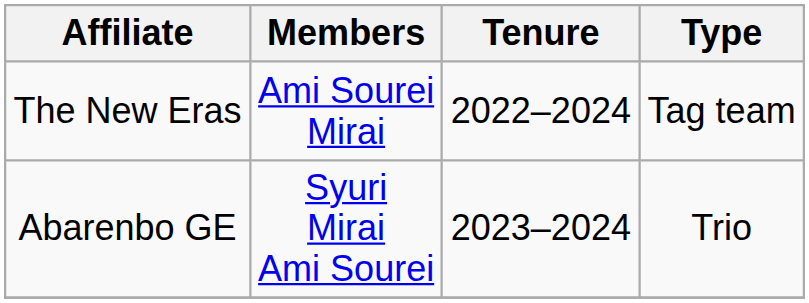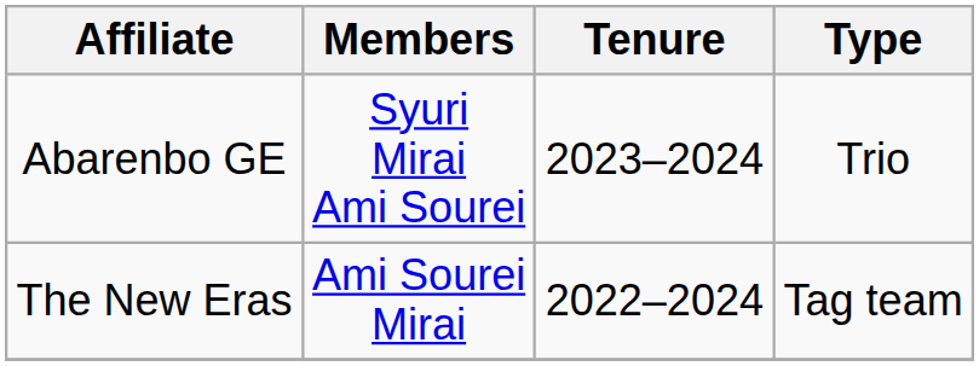 <table class="wikitable sortable" style="text-align:center;">
 <tr>
 <th>Affiliate</th>
 <th>Members</th>
 <th>Tenure</th>
 <th>Type</th>
 </tr>
 <tr>
+<td>Abarenbo GE</td>
+<td><a href='#'>Syuri</a><br><a href='#'>Mirai</a><br><a href='#'>Ami Sourei</a></td>
+<td>2023–2024</td>
+<td>Trio</td>
+</tr>
+<tr>
 <td>The New Eras</td>
 <td><a href='#'>Ami Sourei</a><br><a href='#'>Mirai</a></td>
 <td>2022–2024</td>
 <td>Tag team</td>
 </tr>
 <tr>
-<td>Abarenbo GE</td>
-<td><a href='#'>Syuri</a><br><a href='#'>Mirai</a><br><a href='#'>Ami Sourei</a></td>
-<td>2023–2024</td>
-<td>Trio</td>
-</tr>
-<tr>
 </tr>
 </table>
